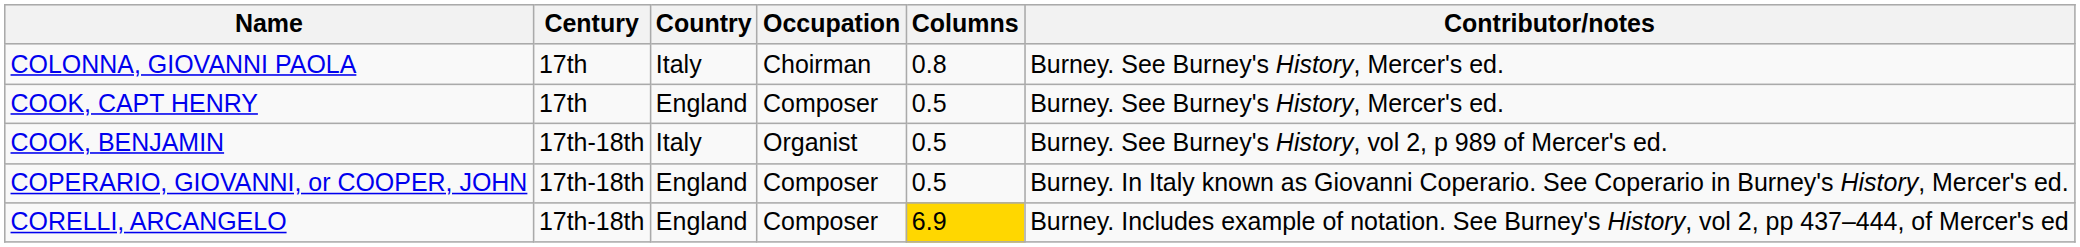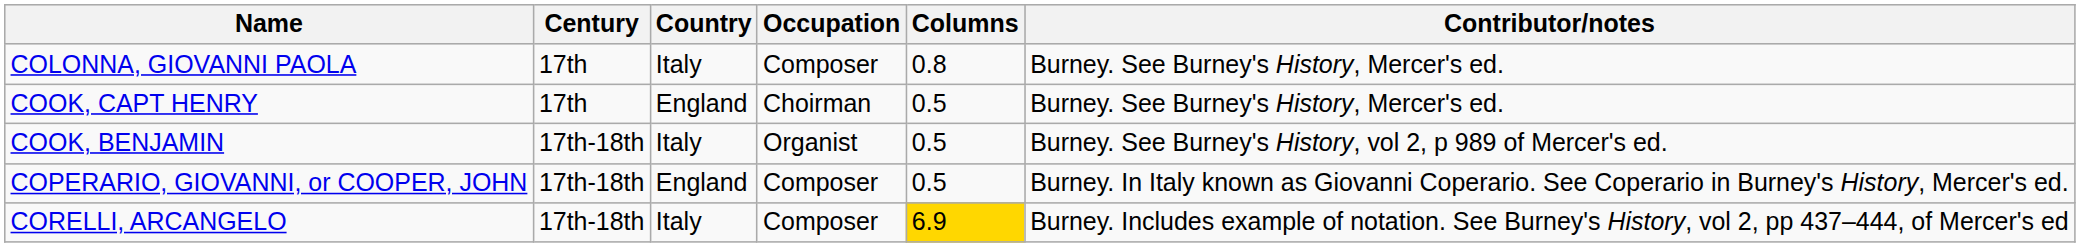 <table class="wikitable">
 <tr>
 <th>Name</th>
 <th>Century</th>
 <th>Country</th>
 <th>Occupation</th>
 <th>Columns</th>
 <th>Contributor/notes</th>
 </tr>
 <tr>
 <td><a href='#'>COLONNA, GIOVANNI PAOLA</a></td>
 <td>17th</td>
 <td>Italy</td>
-<td>Choirman</td>
+<td>Composer</td>
 <td>0.8</td>
 <td>Burney. See Burney's <em>History</em>, Mercer's ed.</td>
 </tr>
 <tr>
 <td><a href='#'>COOK, CAPT HENRY</a></td>
 <td>17th</td>
 <td>England</td>
-<td>Composer</td>
+<td>Choirman</td>
 <td>0.5</td>
 <td>Burney. See Burney's <em>History</em>, Mercer's ed.</td>
 </tr>
 <tr>
 <td><a href='#'>COOK, BENJAMIN</a></td>
 <td>17th-18th</td>
 <td>Italy</td>
 <td>Organist</td>
 <td>0.5</td>
 <td>Burney. See Burney's <em>History</em>, vol 2, p 989 of Mercer's ed.</td>
 </tr>
 <tr>
 <td><a href='#'>COPERARIO, GIOVANNI, or COOPER, JOHN</a></td>
 <td>17th-18th</td>
 <td>England</td>
 <td>Composer</td>
 <td>0.5</td>
 <td>Burney. In Italy known as Giovanni Coperario.  See Coperario in Burney's <em>History</em>, Mercer's ed.</td>
 </tr>
 <tr>
 <td><a href='#'>CORELLI, ARCANGELO</a></td>
 <td>17th-18th</td>
-<td>England</td>
+<td>Italy</td>
 <td>Composer</td>
 <td style="background: gold;">6.9</td>
 <td>Burney. Includes example of notation. See Burney's <em>History</em>, vol 2, pp 437–444, of Mercer's ed</td>
 </tr>
 </table>
